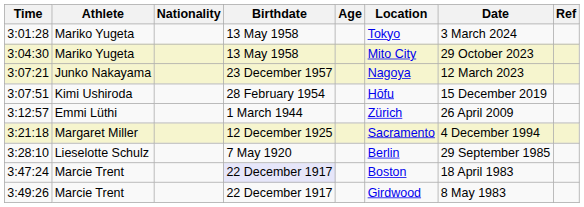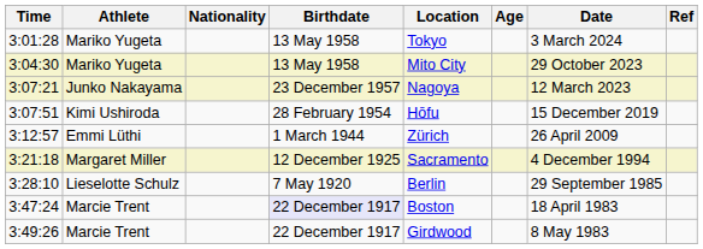 <table class="wikitable">
 <tr>
 <th>Time</th>
 <th>Athlete</th>
 <th>Nationality</th>
 <th>Birthdate</th>
+<th>Location</th>
 <th>Age</th>
-<th>Location</th>
 <th>Date</th>
 <th>Ref</th>
 </tr>
 <tr>
 <td>3:01:28</td>
 <td>Mariko Yugeta</td>
 <td></td>
 <td>13 May 1958</td>
+<td><a href='#'>Tokyo</a></td>
 <td></td>
-<td><a href='#'>Tokyo</a></td>
 <td>3 March 2024</td>
 <td></td>
 </tr>
 <tr bgcolor=#f6F5CE>
 <td>3:04:30</td>
 <td>Mariko Yugeta</td>
 <td></td>
 <td>13 May 1958</td>
+<td><a href='#'>Mito City</a></td>
 <td></td>
-<td><a href='#'>Mito City</a></td>
 <td>29 October 2023</td>
 <td></td>
 </tr>
 <tr bgcolor=#f6F5CE>
 <td>3:07:21</td>
 <td>Junko Nakayama</td>
 <td></td>
 <td>23 December 1957</td>
+<td><a href='#'>Nagoya</a></td>
 <td></td>
-<td><a href='#'>Nagoya</a></td>
 <td>12 March 2023</td>
 <td></td>
 </tr>
 <tr>
 <td>3:07:51</td>
 <td>Kimi Ushiroda</td>
 <td></td>
 <td>28 February 1954</td>
+<td><a href='#'>Hōfu</a></td>
 <td></td>
-<td><a href='#'>Hōfu</a></td>
 <td>15 December 2019</td>
 <td></td>
 </tr>
 <tr>
 <td>3:12:57</td>
 <td>Emmi Lüthi</td>
 <td></td>
 <td>1 March 1944</td>
+<td><a href='#'>Zürich</a></td>
 <td></td>
-<td><a href='#'>Zürich</a></td>
 <td>26 April 2009</td>
 <td></td>
 </tr>
 <tr bgcolor=#f6F5CE>
 <td>3:21:18 </td>
 <td>Margaret Miller</td>
 <td></td>
 <td>12 December 1925</td>
+<td><a href='#'>Sacramento</a></td>
 <td></td>
-<td><a href='#'>Sacramento</a></td>
 <td>4 December 1994</td>
 <td></td>
 </tr>
 <tr>
 <td>3:28:10</td>
 <td>Lieselotte Schulz</td>
 <td></td>
 <td>7 May 1920</td>
+<td><a href='#'>Berlin</a></td>
 <td></td>
-<td><a href='#'>Berlin</a></td>
 <td>29 September 1985</td>
 <td></td>
 </tr>
 <tr>
 <td>3:47:24 </td>
 <td>Marcie Trent</td>
 <td></td>
 <td style="background: lavender;">22 December 1917</td>
+<td><a href='#'>Boston</a></td>
 <td></td>
-<td><a href='#'>Boston</a></td>
 <td>18 April 1983</td>
 <td></td>
 </tr>
 <tr>
 <td>3:49:26</td>
 <td>Marcie Trent</td>
 <td></td>
 <td>22 December 1917</td>
+<td><a href='#'>Girdwood</a></td>
 <td></td>
-<td><a href='#'>Girdwood</a></td>
 <td>8 May 1983</td>
 <td></td>
 </tr>
 </table>
